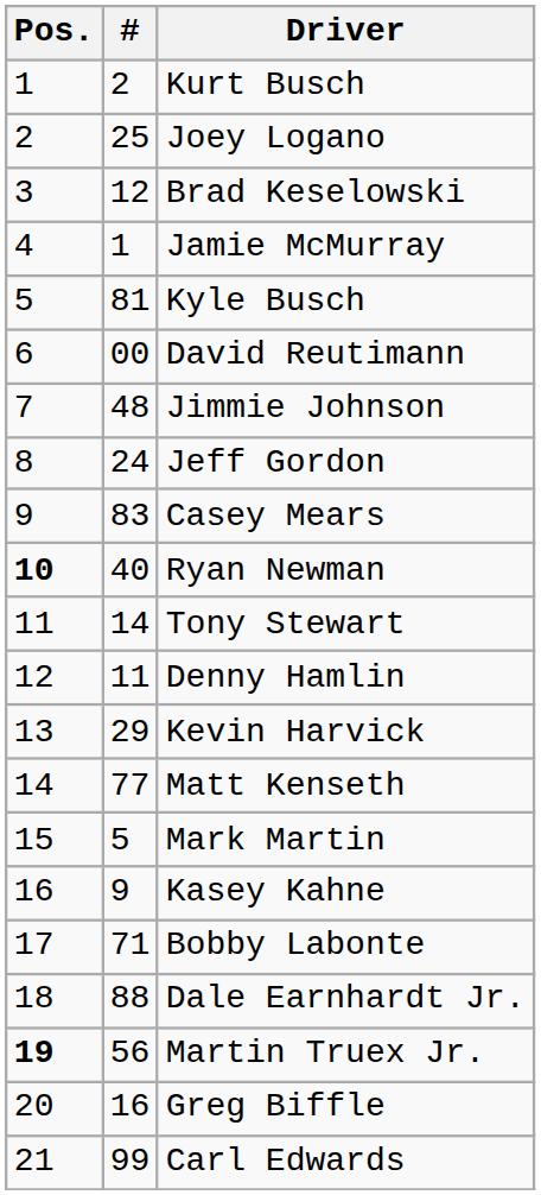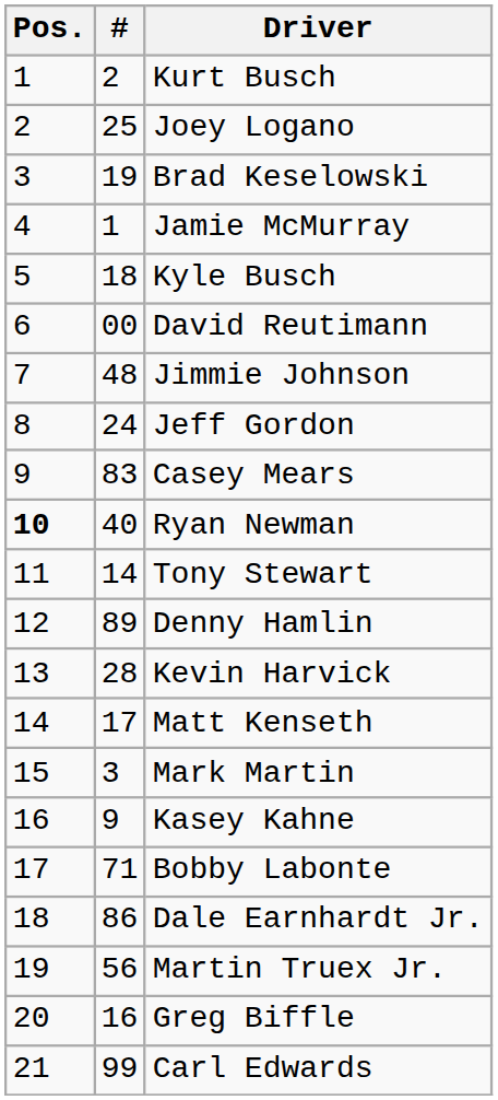 <table class="wikitable" style="font-size:95%">
 <tr>
 <th>Pos.</th>
 <th>#</th>
 <th>Driver</th>
 </tr>
 <tr>
 <td>1</td>
 <td>2</td>
 <td>Kurt Busch</td>
 </tr>
 <tr>
 <td>2</td>
 <td>25</td>
 <td>Joey Logano</td>
 </tr>
 <tr>
 <td>3</td>
-<td>12</td>
+<td>19</td>
 <td>Brad Keselowski</td>
 </tr>
 <tr>
 <td>4</td>
 <td>1</td>
 <td>Jamie McMurray</td>
 </tr>
 <tr>
 <td>5</td>
-<td>81</td>
+<td>18</td>
 <td>Kyle Busch</td>
 </tr>
 <tr>
 <td>6</td>
 <td>00</td>
 <td>David Reutimann</td>
 </tr>
 <tr>
 <td>7</td>
 <td>48</td>
 <td>Jimmie Johnson</td>
 </tr>
 <tr>
 <td>8</td>
 <td>24</td>
 <td>Jeff Gordon</td>
 </tr>
 <tr>
 <td>9</td>
 <td>83</td>
 <td>Casey Mears</td>
 </tr>
 <tr>
 <td><strong>10</strong></td>
 <td>40</td>
 <td>Ryan Newman</td>
 </tr>
 <tr>
 <td>11</td>
 <td>14</td>
 <td>Tony Stewart</td>
 </tr>
 <tr>
 <td>12</td>
-<td>11</td>
+<td>89</td>
 <td>Denny Hamlin</td>
 </tr>
 <tr>
 <td>13</td>
-<td>29</td>
+<td>28</td>
 <td>Kevin Harvick</td>
 </tr>
 <tr>
 <td>14</td>
-<td>77</td>
+<td>17</td>
 <td>Matt Kenseth</td>
 </tr>
 <tr>
 <td>15</td>
-<td>5</td>
+<td>3</td>
 <td>Mark Martin</td>
 </tr>
 <tr>
 <td>16</td>
 <td>9</td>
 <td>Kasey Kahne</td>
 </tr>
 <tr>
 <td>17</td>
 <td>71</td>
 <td>Bobby Labonte</td>
 </tr>
 <tr>
 <td>18</td>
-<td>88</td>
+<td>86</td>
 <td>Dale Earnhardt Jr.</td>
 </tr>
 <tr>
-<td><strong>19</strong></td>
+<td>19</td>
 <td>56</td>
 <td>Martin Truex Jr.</td>
 </tr>
 <tr>
 <td>20</td>
 <td>16</td>
 <td>Greg Biffle</td>
 </tr>
 <tr>
 <td>21</td>
 <td>99</td>
 <td>Carl Edwards</td>
 </tr>
 <tr>
 </tr>
 </table>
